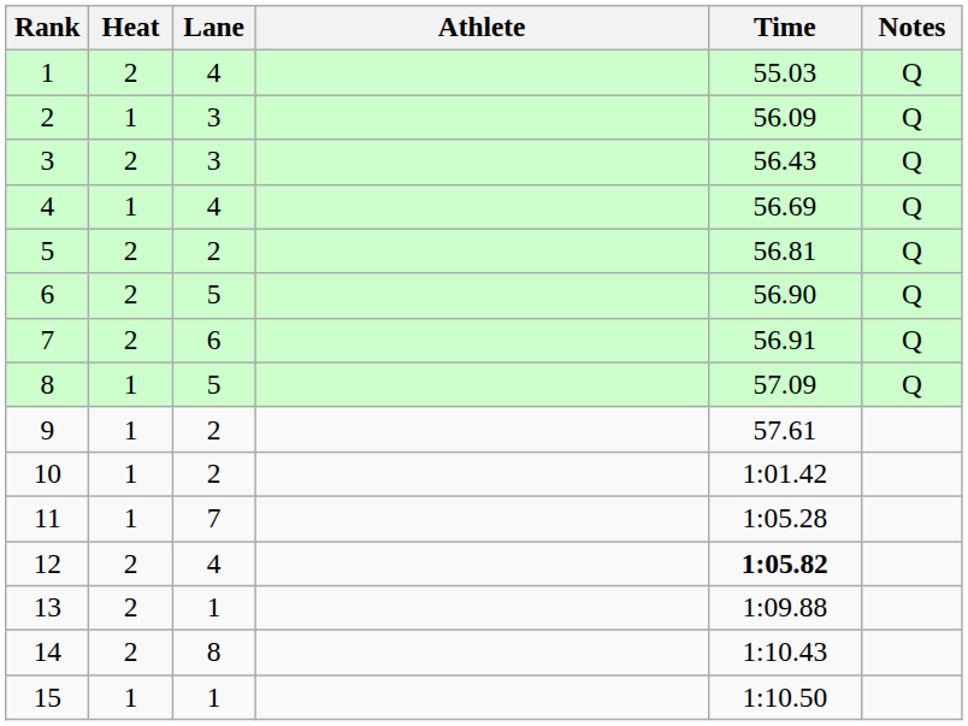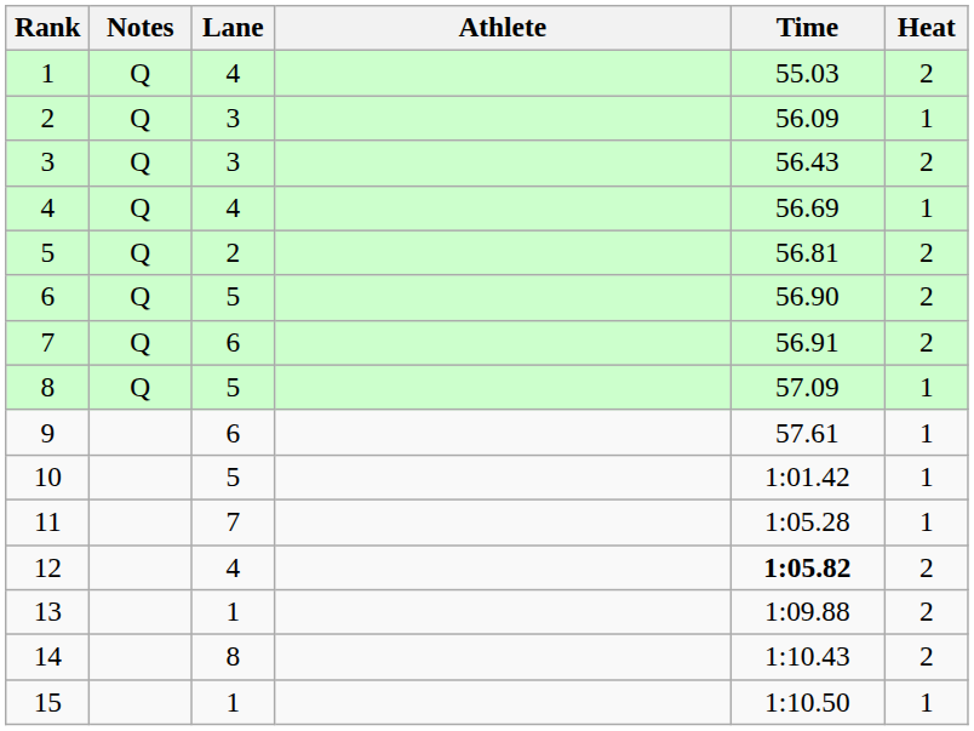 <table class="wikitable sortable" style="text-align:center">
 <tr>
 <th width=40>Rank</th>
-<th width=40>Heat</th>
+<th width=50>Notes</th>
 <th width=40>Lane</th>
 <th width=250>Athlete</th>
 <th width=80>Time</th>
-<th width=50>Notes</th>
+<th width=40>Heat</th>
 </tr>
 <tr bgcolor=ccffcc>
 <td>1</td>
-<td>2</td>
+<td>Q</td>
 <td>4</td>
 <td align=left></td>
 <td>55.03</td>
-<td>Q</td>
+<td>2</td>
 </tr>
 <tr bgcolor=ccffcc>
 <td>2</td>
-<td>1</td>
+<td>Q</td>
 <td>3</td>
 <td align=left></td>
 <td>56.09</td>
-<td>Q</td>
+<td>1</td>
 </tr>
 <tr bgcolor=ccffcc>
 <td>3</td>
-<td>2</td>
+<td>Q</td>
 <td>3</td>
 <td align=left></td>
 <td>56.43</td>
-<td>Q</td>
+<td>2</td>
 </tr>
 <tr bgcolor=ccffcc>
 <td>4</td>
-<td>1</td>
+<td>Q</td>
 <td>4</td>
 <td align=left></td>
 <td>56.69</td>
-<td>Q</td>
+<td>1</td>
 </tr>
 <tr bgcolor=ccffcc>
 <td>5</td>
-<td>2</td>
+<td>Q</td>
 <td>2</td>
 <td align=left></td>
 <td>56.81</td>
-<td>Q</td>
+<td>2</td>
 </tr>
 <tr bgcolor=ccffcc>
 <td>6</td>
-<td>2</td>
+<td>Q</td>
 <td>5</td>
 <td align=left></td>
 <td>56.90</td>
-<td>Q</td>
+<td>2</td>
 </tr>
 <tr bgcolor=ccffcc>
 <td>7</td>
-<td>2</td>
+<td>Q</td>
 <td>6</td>
 <td align=left></td>
 <td>56.91</td>
-<td>Q</td>
+<td>2</td>
 </tr>
 <tr bgcolor=ccffcc>
 <td>8</td>
-<td>1</td>
+<td>Q</td>
 <td>5</td>
 <td align=left></td>
 <td>57.09</td>
-<td>Q</td>
+<td>1</td>
 </tr>
 <tr>
 <td>9</td>
-<td>1</td>
-<td>2</td>
+<td></td>
+<td>6</td>
 <td align=left></td>
 <td>57.61</td>
-<td></td>
+<td>1</td>
 </tr>
 <tr>
 <td>10</td>
-<td>1</td>
-<td>2</td>
+<td></td>
+<td>5</td>
 <td align=left></td>
 <td>1:01.42</td>
-<td></td>
+<td>1</td>
 </tr>
 <tr>
 <td>11</td>
-<td>1</td>
+<td></td>
 <td>7</td>
 <td align=left></td>
 <td>1:05.28</td>
-<td></td>
+<td>1</td>
 </tr>
 <tr>
 <td>12</td>
-<td>2</td>
+<td></td>
 <td>4</td>
 <td align=left></td>
 <td><strong>1:05.82</strong></td>
-<td></td>
+<td>2</td>
 </tr>
 <tr>
 <td>13</td>
-<td>2</td>
+<td></td>
 <td>1</td>
 <td align=left></td>
 <td>1:09.88</td>
-<td></td>
+<td>2</td>
 </tr>
 <tr>
 <td>14</td>
-<td>2</td>
+<td></td>
 <td>8</td>
 <td align=left></td>
 <td>1:10.43</td>
-<td></td>
+<td>2</td>
 </tr>
 <tr>
 <td>15</td>
-<td>1</td>
+<td></td>
 <td>1</td>
 <td align=left></td>
 <td>1:10.50</td>
-<td></td>
+<td>1</td>
 </tr>
 </table>
